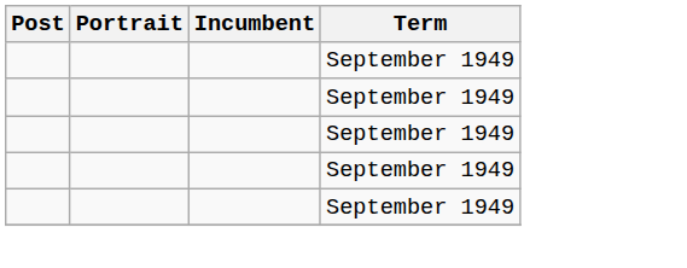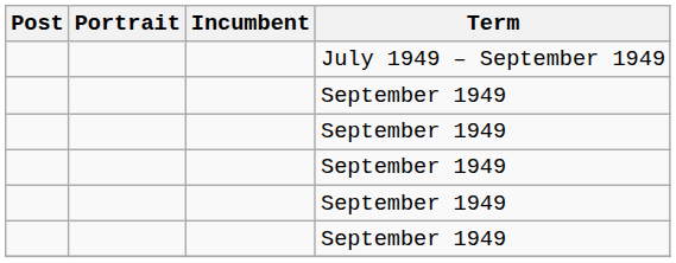 <table class="wikitable">
 <tr>
 <th>Post</th>
 <th>Portrait</th>
 <th>Incumbent</th>
 <th>Term</th>
+</tr>
+<tr>
+<td></td>
+<td></td>
+<td></td>
+<td>July 1949 – September 1949</td>
 </tr>
 <tr>
 <td></td>
 <td></td>
 <td></td>
 <td>September 1949</td>
 </tr>
 <tr>
 <td></td>
 <td></td>
 <td></td>
 <td>September 1949</td>
 </tr>
 <tr>
 <td></td>
 <td></td>
 <td></td>
 <td>September 1949</td>
 </tr>
 <tr>
 <td></td>
 <td></td>
 <td></td>
 <td>September 1949</td>
 </tr>
 <tr>
 <td></td>
 <td></td>
 <td></td>
 <td>September 1949</td>
 </tr>
 <tr>
 </tr>
 </table>
